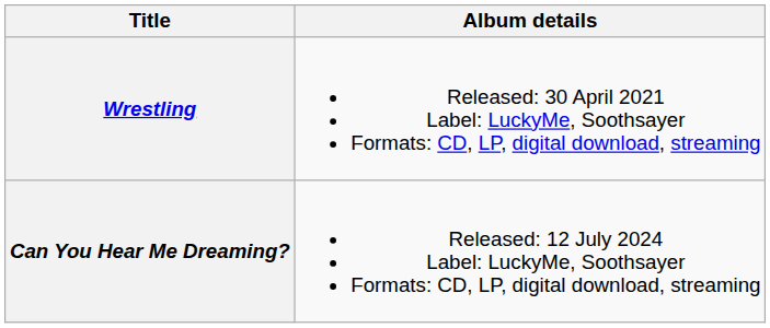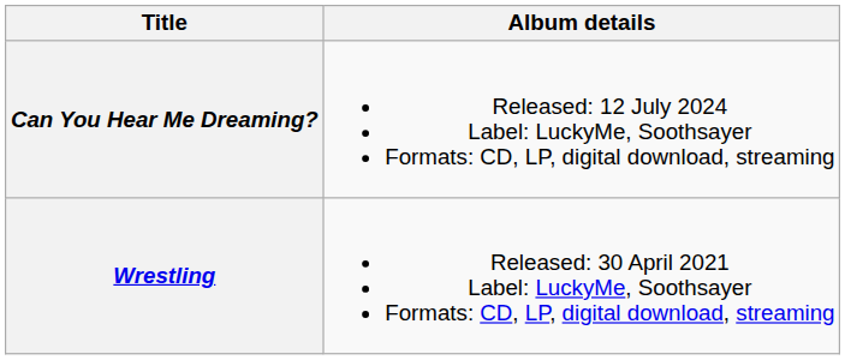 <table class="wikitable plainrowheaders" style="text-align:center;">
 <tr>
 <th>Title</th>
 <th>Album details</th>
 </tr>
 <tr>
+<th scope="row"><em>Can You Hear Me Dreaming?</em></th>
+<td><br><ul><li>Released: 12 July 2024</li><li>Label: LuckyMe, Soothsayer</li><li>Formats: CD, LP, digital download, streaming</li></ul></td>
+</tr>
+<tr>
 <th scope="row"><em><a href='#'>Wrestling</a></em></th>
 <td><br><ul><li>Released: 30 April 2021</li><li>Label: <a href='#'>LuckyMe</a>, Soothsayer</li><li>Formats: <a href='#'>CD</a>, <a href='#'>LP</a>, <a href='#'>digital download</a>, <a href='#'>streaming</a></li></ul></td>
 </tr>
-<tr>
-<th scope="row"><em>Can You Hear Me Dreaming?</em></th>
-<td><br><ul><li>Released: 12 July 2024</li><li>Label: LuckyMe, Soothsayer</li><li>Formats: CD, LP, digital download, streaming</li></ul></td>
-</tr>
 </table>
